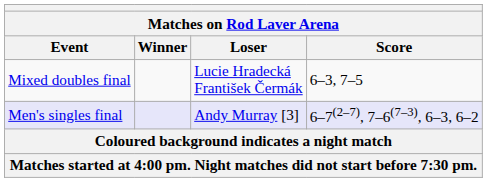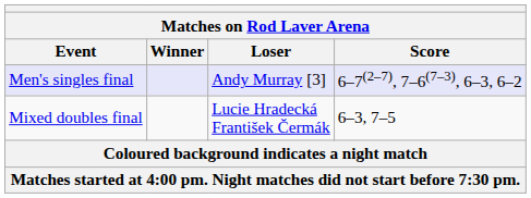 <table class="wikitable collapsible uncollapsed" style="margin:1em auto;">
 <tr>
 <th colspan=4></th>
 </tr>
 <tr>
 <th colspan=4><strong>Matches on <a href='#'>Rod Laver Arena</a></strong></th>
 </tr>
 <tr>
 <th>Event</th>
 <th>Winner</th>
 <th>Loser</th>
 <th>Score</th>
 </tr>
+<tr bgcolor=lavender>
+<td><a href='#'>Men's singles final</a></td>
+<td></td>
+<td> <a href='#'>Andy Murray</a> [3]</td>
+<td>6–7<sup>(2–7)</sup>, 7–6<sup>(7–3)</sup>, 6–3, 6–2</td>
+</tr>
 <tr>
 <td><a href='#'>Mixed doubles final</a></td>
 <td></td>
 <td> <a href='#'>Lucie Hradecká</a> <br>  <a href='#'>František Čermák</a></td>
 <td>6–3, 7–5</td>
-</tr>
-<tr bgcolor=lavender>
-<td><a href='#'>Men's singles final</a></td>
-<td></td>
-<td> <a href='#'>Andy Murray</a> [3]</td>
-<td>6–7<sup>(2–7)</sup>, 7–6<sup>(7–3)</sup>, 6–3, 6–2</td>
 </tr>
 <tr>
 <th colspan=4 align=center>Coloured background indicates a night match</th>
 </tr>
 <tr>
 <th colspan=4 align=center>Matches started at 4:00 pm. Night matches did not start before 7:30 pm.</th>
 </tr>
 </table>
